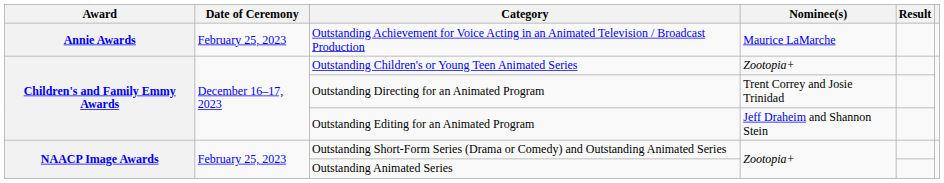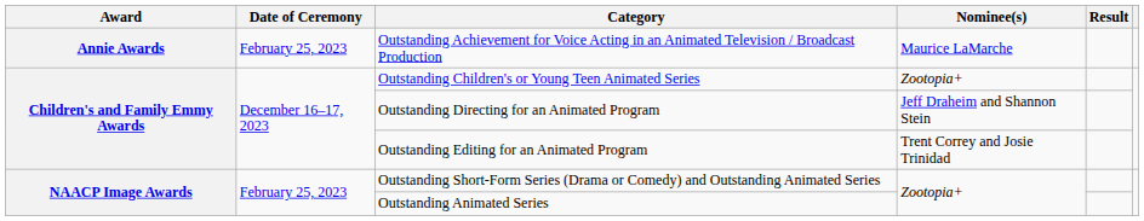 <table class="wikitable plainrowheaders">
 <tr>
 <th scope="col">Award</th>
 <th scope="col">Date of Ceremony</th>
 <th scope="col">Category</th>
 <th scope="col">Nominee(s)</th>
 <th scope="col">Result</th>
 <th scope="col"></th>
 </tr>
 <tr>
 <th scope="row"><a href='#'>Annie Awards</a></th>
 <td><a href='#'>February 25, 2023</a></td>
 <td><a href='#'>Outstanding Achievement for Voice Acting in an Animated Television / Broadcast Production</a></td>
 <td><a href='#'>Maurice LaMarche</a></td>
 <td></td>
 <td align="center"></td>
 </tr>
 <tr>
 <th scope="row" rowspan="3"><a href='#'>Children's and Family Emmy Awards</a></th>
 <td rowspan="3"><a href='#'>December 16–17, 2023</a></td>
 <td><a href='#'>Outstanding Children's or Young Teen Animated Series</a></td>
 <td><em>Zootopia+</em></td>
 <td></td>
 <td align="center" rowspan="3"></td>
 </tr>
 <tr>
 <td>Outstanding Directing for an Animated Program</td>
-<td>Trent Correy and Josie Trinidad</td>
+<td><a href='#'>Jeff Draheim</a> and Shannon Stein</td>
 <td></td>
 </tr>
 <tr>
 <td>Outstanding Editing for an Animated Program</td>
-<td><a href='#'>Jeff Draheim</a> and Shannon Stein</td>
+<td>Trent Correy and Josie Trinidad</td>
 <td></td>
 </tr>
 <tr>
 <th scope="row" rowspan="2"><a href='#'>NAACP Image Awards</a></th>
 <td rowspan="2"><a href='#'>February 25, 2023</a></td>
 <td>Outstanding Short-Form Series (Drama or Comedy) and Outstanding Animated Series</td>
 <td rowspan="2"><em>Zootopia+</em></td>
 <td></td>
 <td align="center" rowspan="2"></td>
 </tr>
 <tr>
 <td>Outstanding Animated Series</td>
 <td></td>
 </tr>
 </table>
